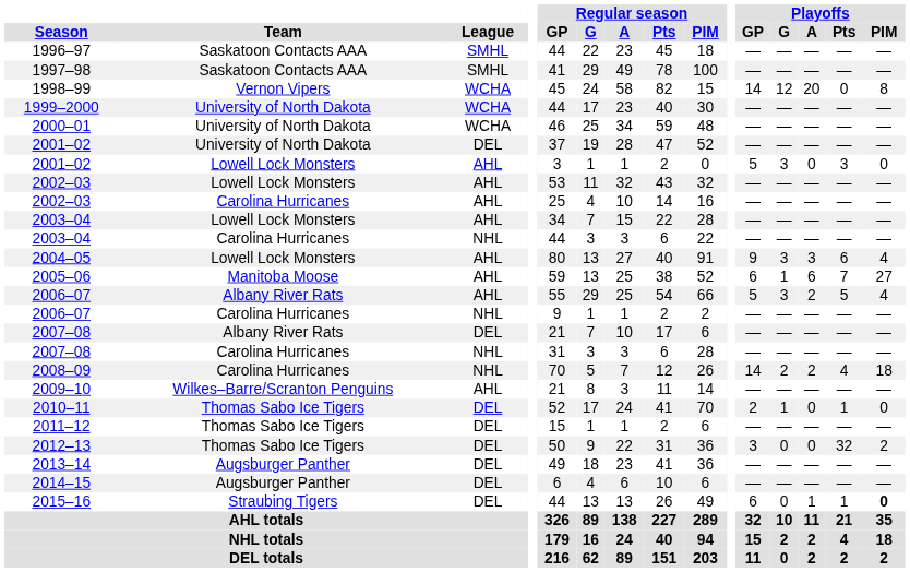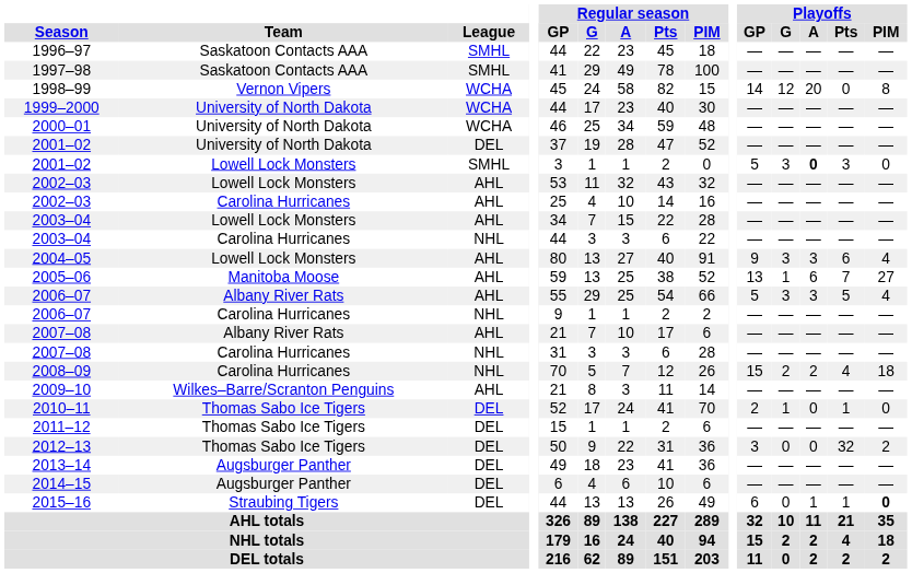 <table border="0" cellpadding="1" cellspacing="0" style="text-align:center; width:60em;">
 <tr style="background:#e0e0e0;">
 <th colspan="3"  bgcolor="#ffffff"> </th>
 <th rowspan="99" bgcolor="#ffffff"> </th>
 <th colspan="5"><a href='#'>Regular season</a></th>
 <th rowspan="99" bgcolor="#ffffff"> </th>
 <th colspan="5"><a href='#'>Playoffs</a></th>
 </tr>
 <tr style="background:#e0e0e0;">
 <th><a href='#'>Season</a></th>
 <th>Team</th>
 <th>League</th>
 <th>GP</th>
 <th><a href='#'>G</a></th>
 <th><a href='#'>A</a></th>
 <th><a href='#'>Pts</a></th>
 <th><a href='#'>PIM</a></th>
 <th>GP</th>
 <th>G</th>
 <th>A</th>
 <th>Pts</th>
 <th>PIM</th>
 </tr>
 <tr>
 <td>1996–97</td>
 <td>Saskatoon Contacts AAA</td>
 <td><a href='#'>SMHL</a></td>
 <td>44</td>
 <td>22</td>
 <td>23</td>
 <td>45</td>
 <td>18</td>
 <td>—</td>
 <td>—</td>
 <td>—</td>
 <td>—</td>
 <td>—</td>
 </tr>
 <tr bgcolor="#f0f0f0">
 <td>1997–98</td>
 <td>Saskatoon Contacts AAA</td>
 <td>SMHL</td>
 <td>41</td>
 <td>29</td>
 <td>49</td>
 <td>78</td>
 <td>100</td>
 <td>—</td>
 <td>—</td>
 <td>—</td>
 <td>—</td>
 <td>—</td>
 </tr>
 <tr>
 <td>1998–99</td>
 <td><a href='#'>Vernon Vipers</a></td>
 <td><a href='#'>WCHA</a></td>
 <td>45</td>
 <td>24</td>
 <td>58</td>
 <td>82</td>
 <td>15</td>
 <td>14</td>
 <td>12</td>
 <td>20</td>
 <td>0</td>
 <td>8</td>
 </tr>
 <tr bgcolor="#f0f0f0">
 <td><a href='#'>1999–2000</a></td>
 <td><a href='#'>University of North Dakota</a></td>
 <td><a href='#'>WCHA</a></td>
 <td>44</td>
 <td>17</td>
 <td>23</td>
 <td>40</td>
 <td>30</td>
 <td>—</td>
 <td>—</td>
 <td>—</td>
 <td>—</td>
 <td>—</td>
 </tr>
 <tr>
 <td><a href='#'>2000–01</a></td>
 <td>University of North Dakota</td>
 <td>WCHA</td>
 <td>46</td>
 <td>25</td>
 <td>34</td>
 <td>59</td>
 <td>48</td>
 <td>—</td>
 <td>—</td>
 <td>—</td>
 <td>—</td>
 <td>—</td>
 </tr>
 <tr bgcolor="#f0f0f0">
 <td><a href='#'>2001–02</a></td>
 <td>University of North Dakota</td>
 <td>DEL</td>
 <td>37</td>
 <td>19</td>
 <td>28</td>
 <td>47</td>
 <td>52</td>
 <td>—</td>
 <td>—</td>
 <td>—</td>
 <td>—</td>
 <td>—</td>
 </tr>
 <tr>
 <td><a href='#'>2001–02</a></td>
 <td><a href='#'>Lowell Lock Monsters</a></td>
-<td><a href='#'>AHL</a></td>
+<td>SMHL</td>
 <td>3</td>
 <td>1</td>
 <td>1</td>
 <td>2</td>
 <td>0</td>
 <td>5</td>
 <td>3</td>
-<td>0</td>
+<td><strong>0</strong></td>
 <td>3</td>
 <td>0</td>
 </tr>
 <tr bgcolor="#f0f0f0">
 <td><a href='#'>2002–03</a></td>
 <td>Lowell Lock Monsters</td>
 <td>AHL</td>
 <td>53</td>
 <td>11</td>
 <td>32</td>
 <td>43</td>
 <td>32</td>
 <td>—</td>
 <td>—</td>
 <td>—</td>
 <td>—</td>
 <td>—</td>
 </tr>
 <tr>
 <td><a href='#'>2002–03</a></td>
 <td><a href='#'>Carolina Hurricanes</a></td>
 <td>AHL</td>
 <td>25</td>
 <td>4</td>
 <td>10</td>
 <td>14</td>
 <td>16</td>
 <td>—</td>
 <td>—</td>
 <td>—</td>
 <td>—</td>
 <td>—</td>
 </tr>
 <tr bgcolor="#f0f0f0">
 <td><a href='#'>2003–04</a></td>
 <td>Lowell Lock Monsters</td>
 <td>AHL</td>
 <td>34</td>
 <td>7</td>
 <td>15</td>
 <td>22</td>
 <td>28</td>
 <td>—</td>
 <td>—</td>
 <td>—</td>
 <td>—</td>
 <td>—</td>
 </tr>
 <tr>
 <td><a href='#'>2003–04</a></td>
 <td>Carolina Hurricanes</td>
 <td>NHL</td>
 <td>44</td>
 <td>3</td>
 <td>3</td>
 <td>6</td>
 <td>22</td>
 <td>—</td>
 <td>—</td>
 <td>—</td>
 <td>—</td>
 <td>—</td>
 </tr>
 <tr bgcolor="#f0f0f0">
 <td><a href='#'>2004–05</a></td>
 <td>Lowell Lock Monsters</td>
 <td>AHL</td>
 <td>80</td>
 <td>13</td>
 <td>27</td>
 <td>40</td>
 <td>91</td>
 <td>9</td>
 <td>3</td>
 <td>3</td>
 <td>6</td>
 <td>4</td>
 </tr>
 <tr>
 <td><a href='#'>2005–06</a></td>
 <td><a href='#'>Manitoba Moose</a></td>
 <td>AHL</td>
 <td>59</td>
 <td>13</td>
 <td>25</td>
 <td>38</td>
 <td>52</td>
-<td>6</td>
+<td>13</td>
 <td>1</td>
 <td>6</td>
 <td>7</td>
 <td>27</td>
 </tr>
 <tr bgcolor="#f0f0f0">
 <td><a href='#'>2006–07</a></td>
 <td><a href='#'>Albany River Rats</a></td>
 <td>AHL</td>
 <td>55</td>
 <td>29</td>
 <td>25</td>
 <td>54</td>
 <td>66</td>
 <td>5</td>
 <td>3</td>
-<td>2</td>
+<td>3</td>
 <td>5</td>
 <td>4</td>
 </tr>
 <tr>
 <td><a href='#'>2006–07</a></td>
 <td>Carolina Hurricanes</td>
 <td>NHL</td>
 <td>9</td>
 <td>1</td>
 <td>1</td>
 <td>2</td>
 <td>2</td>
 <td>—</td>
 <td>—</td>
 <td>—</td>
 <td>—</td>
 <td>—</td>
 </tr>
 <tr bgcolor="#f0f0f0">
 <td><a href='#'>2007–08</a></td>
 <td>Albany River Rats</td>
-<td>DEL</td>
+<td>AHL</td>
 <td>21</td>
 <td>7</td>
 <td>10</td>
 <td>17</td>
 <td>6</td>
 <td>—</td>
 <td>—</td>
 <td>—</td>
 <td>—</td>
 <td>—</td>
 </tr>
 <tr>
 <td><a href='#'>2007–08</a></td>
 <td>Carolina Hurricanes</td>
 <td>NHL</td>
 <td>31</td>
 <td>3</td>
 <td>3</td>
 <td>6</td>
 <td>28</td>
 <td>—</td>
 <td>—</td>
 <td>—</td>
 <td>—</td>
 <td>—</td>
 </tr>
 <tr bgcolor="#f0f0f0">
 <td><a href='#'>2008–09</a></td>
 <td>Carolina Hurricanes</td>
 <td>NHL</td>
 <td>70</td>
 <td>5</td>
 <td>7</td>
 <td>12</td>
 <td>26</td>
-<td>14</td>
+<td>15</td>
 <td>2</td>
 <td>2</td>
 <td>4</td>
 <td>18</td>
 </tr>
 <tr>
 <td><a href='#'>2009–10</a></td>
 <td><a href='#'>Wilkes–Barre/Scranton Penguins</a></td>
 <td>AHL</td>
 <td>21</td>
 <td>8</td>
 <td>3</td>
 <td>11</td>
 <td>14</td>
 <td>—</td>
 <td>—</td>
 <td>—</td>
 <td>—</td>
 <td>—</td>
 </tr>
 <tr bgcolor="#f0f0f0">
 <td><a href='#'>2010–11</a></td>
 <td><a href='#'>Thomas Sabo Ice Tigers</a></td>
 <td><a href='#'>DEL</a></td>
 <td>52</td>
 <td>17</td>
 <td>24</td>
 <td>41</td>
 <td>70</td>
 <td>2</td>
 <td>1</td>
 <td>0</td>
 <td>1</td>
 <td>0</td>
 </tr>
 <tr>
 <td><a href='#'>2011–12</a></td>
 <td>Thomas Sabo Ice Tigers</td>
 <td>DEL</td>
 <td>15</td>
 <td>1</td>
 <td>1</td>
 <td>2</td>
 <td>6</td>
 <td>—</td>
 <td>—</td>
 <td>—</td>
 <td>—</td>
 <td>—</td>
 </tr>
 <tr bgcolor="#f0f0f0">
 <td><a href='#'>2012–13</a></td>
 <td>Thomas Sabo Ice Tigers</td>
 <td>DEL</td>
 <td>50</td>
 <td>9</td>
 <td>22</td>
 <td>31</td>
 <td>36</td>
 <td>3</td>
 <td>0</td>
 <td>0</td>
 <td>32</td>
 <td>2</td>
 </tr>
 <tr>
 <td><a href='#'>2013–14</a></td>
 <td><a href='#'>Augsburger Panther</a></td>
 <td>DEL</td>
 <td>49</td>
 <td>18</td>
 <td>23</td>
 <td>41</td>
 <td>36</td>
 <td>—</td>
 <td>—</td>
 <td>—</td>
 <td>—</td>
 <td>—</td>
 </tr>
 <tr bgcolor="#f0f0f0">
 <td><a href='#'>2014–15</a></td>
 <td>Augsburger Panther</td>
 <td>DEL</td>
 <td>6</td>
 <td>4</td>
 <td>6</td>
 <td>10</td>
 <td>6</td>
 <td>—</td>
 <td>—</td>
 <td>—</td>
 <td>—</td>
 <td>—</td>
 </tr>
 <tr>
 <td><a href='#'>2015–16</a></td>
 <td><a href='#'>Straubing Tigers</a></td>
 <td>DEL</td>
 <td>44</td>
 <td>13</td>
 <td>13</td>
 <td>26</td>
 <td>49</td>
 <td>6</td>
 <td>0</td>
 <td>1</td>
 <td>1</td>
 <td><strong>0</strong></td>
 </tr>
 <tr bgcolor="#e0e0e0">
 <th colspan="3">AHL totals</th>
 <th>326</th>
 <th>89</th>
 <th>138</th>
 <th>227</th>
 <th>289</th>
 <th>32</th>
 <th>10</th>
 <th>11</th>
 <th>21</th>
 <th>35</th>
 </tr>
 <tr bgcolor="#e0e0e0">
 <th colspan="3">NHL totals</th>
 <th>179</th>
 <th>16</th>
 <th>24</th>
 <th>40</th>
 <th>94</th>
 <th>15</th>
 <th>2</th>
 <th>2</th>
 <th>4</th>
 <th>18</th>
 </tr>
 <tr bgcolor="#e0e0e0">
 <th colspan="3">DEL totals</th>
 <th>216</th>
 <th>62</th>
 <th>89</th>
 <th>151</th>
 <th>203</th>
 <th>11</th>
 <th>0</th>
 <th>2</th>
 <th>2</th>
 <th>2</th>
 </tr>
 </table>
